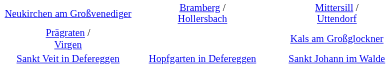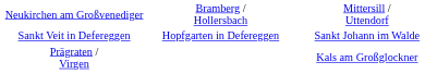 <table width="50%" align="center">
 <tr ---->
 <td width ="33%" align="center"><a href='#'>Neukirchen am Großvenediger</a></td>
 <td width ="33%" align="center"><a href='#'>Bramberg</a> /<br> <a href='#'>Hollersbach</a></td>
 <td width ="33%" align="center"><a href='#'>Mittersill</a> /<br><a href='#'>Uttendorf</a></td>
 </tr>
 <tr ---->
+<td width ="33%" align="center"><a href='#'>Sankt Veit in Defereggen</a></td>
+<td width ="33%" align="center"><a href='#'>Hopfgarten in Defereggen</a></td>
+<td width ="33%" align="center"><a href='#'>Sankt Johann im Walde</a></td>
+</tr>
+<tr ---->
 <td width ="33%" align="center"><a href='#'>Prägraten</a> /<br> <a href='#'>Virgen</a></td>
 <td width ="33%" align="center"></td>
 <td width ="33%" align="center"><a href='#'>Kals am Großglockner</a></td>
 </tr>
-<tr ---->
-<td width ="33%" align="center"><a href='#'>Sankt Veit in Defereggen</a></td>
-<td width ="33%" align="center"><a href='#'>Hopfgarten in Defereggen</a></td>
-<td width ="33%" align="center"><a href='#'>Sankt Johann im Walde</a></td>
-</tr>
 </table>
